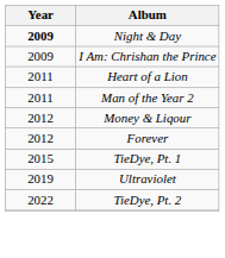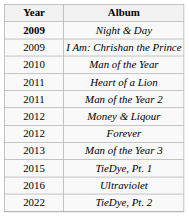 <table class="wikitable plainrowheaders" style="text-align:center;">
 <tr>
 <th scope="col" rowspan="1"style="width:5em;">Year</th>
 <th scope="col" rowspan="">Album</th>
 </tr>
 <tr>
 <td><strong>2009</strong></td>
 <td><em>Night & Day</em></td>
 </tr>
 <tr>
 <td>2009</td>
 <td><em>I Am: Chrishan the Prince</em></td>
+</tr>
+<tr>
+<td>2010</td>
+<td><em>Man of the Year</em></td>
 </tr>
 <tr>
 <td>2011</td>
 <td><em>Heart of a Lion</em></td>
 </tr>
 <tr>
 <td>2011</td>
 <td><em>Man of the Year 2</em></td>
 </tr>
 <tr>
 <td>2012</td>
 <td><em>Money & Liqour</em></td>
 </tr>
 <tr>
 <td>2012</td>
 <td><em>Forever</em></td>
 </tr>
 <tr>
+<td>2013</td>
+<td><em>Man of the Year 3</em></td>
+</tr>
+<tr>
 <td scope="row">2015</td>
 <td scope="row"><em>TieDye, Pt. 1</em></td>
 </tr>
 <tr>
-<td>2019</td>
+<td>2016</td>
 <td><em>Ultraviolet</em></td>
 </tr>
 <tr>
 <td>2022</td>
 <td><em>TieDye, Pt. 2</em></td>
 </tr>
 <tr>
 </tr>
 </table>
